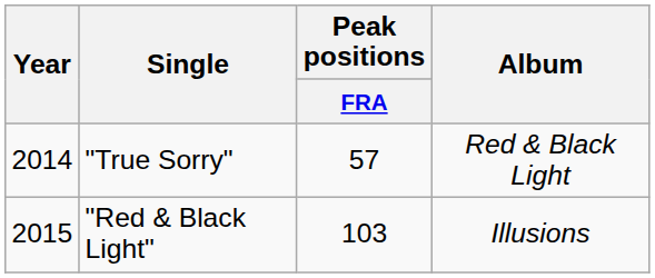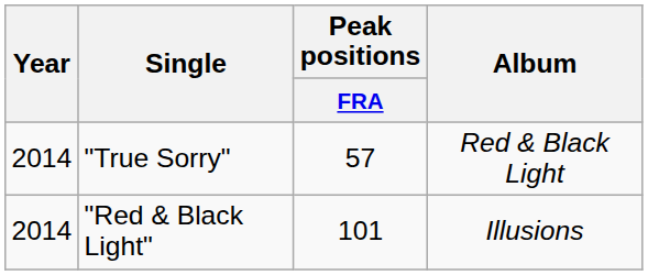 <table class="wikitable">
 <tr>
 <th rowspan="2" style="text-align:center; width:10px;">Year</th>
 <th rowspan="2" style="text-align:center; width:120px;">Single</th>
 <th style="text-align:center; width:30px;">Peak positions</th>
 <th rowspan="2" style="text-align:center; width:120px;">Album</th>
 </tr>
 <tr>
 <th width="30"><small><a href='#'>FRA</a></small><br></th>
 </tr>
 <tr>
 <td style="text-align:center;">2014</td>
 <td>"True Sorry"</td>
 <td style="text-align:center;">57</td>
 <td style="text-align:center;"><em>Red & Black Light</em></td>
 </tr>
 <tr>
-<td style="text-align:center;">2015</td>
+<td style="text-align:center;">2014</td>
 <td>"Red & Black Light"</td>
-<td style="text-align:center;">103</td>
+<td style="text-align:center;">101</td>
 <td style="text-align:center;"><em>Illusions</em></td>
 </tr>
 </table>
